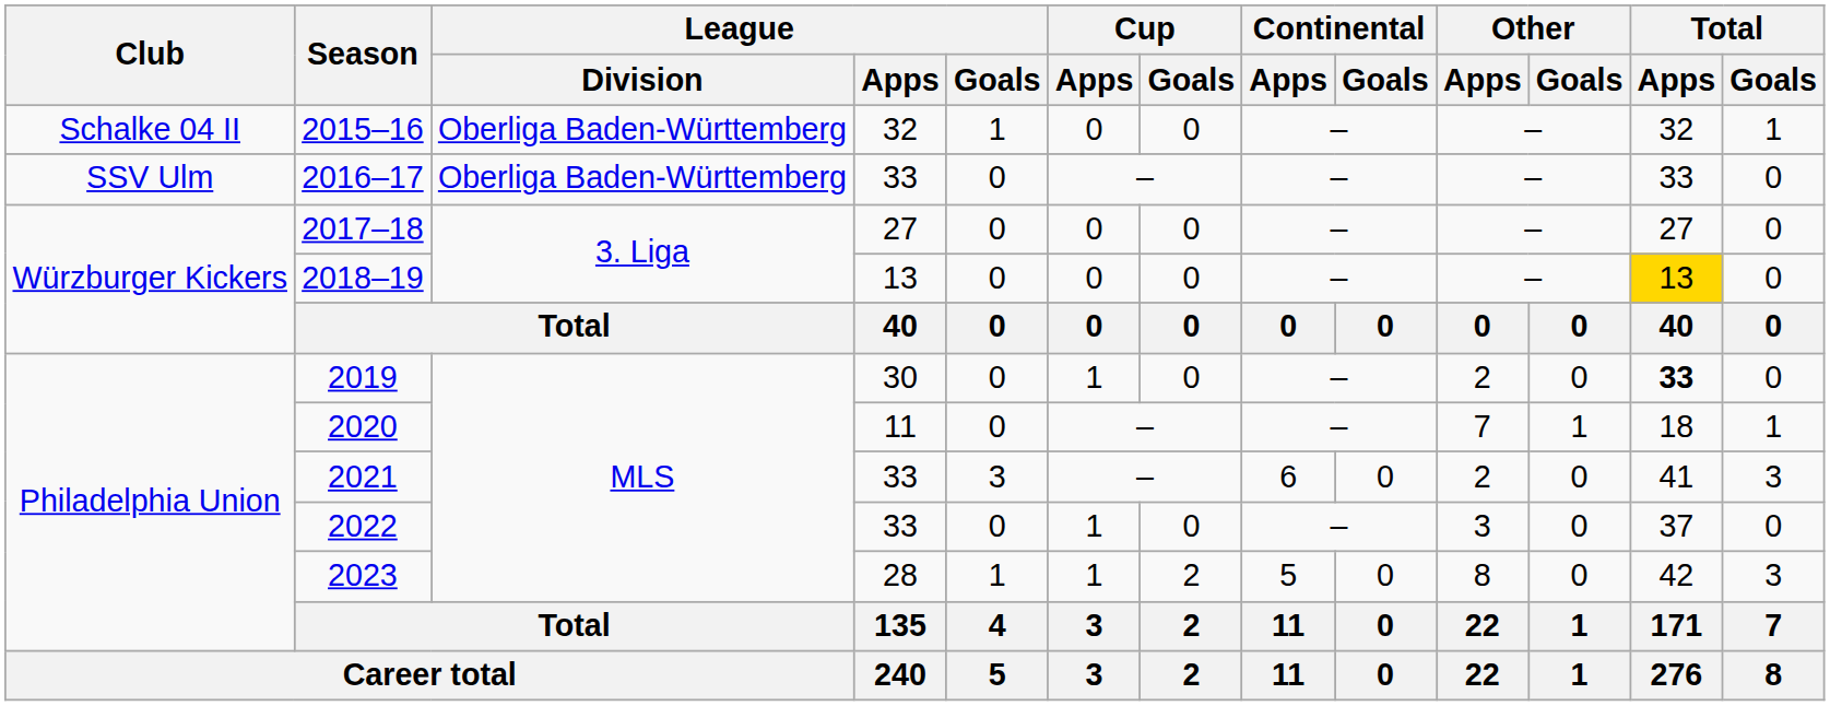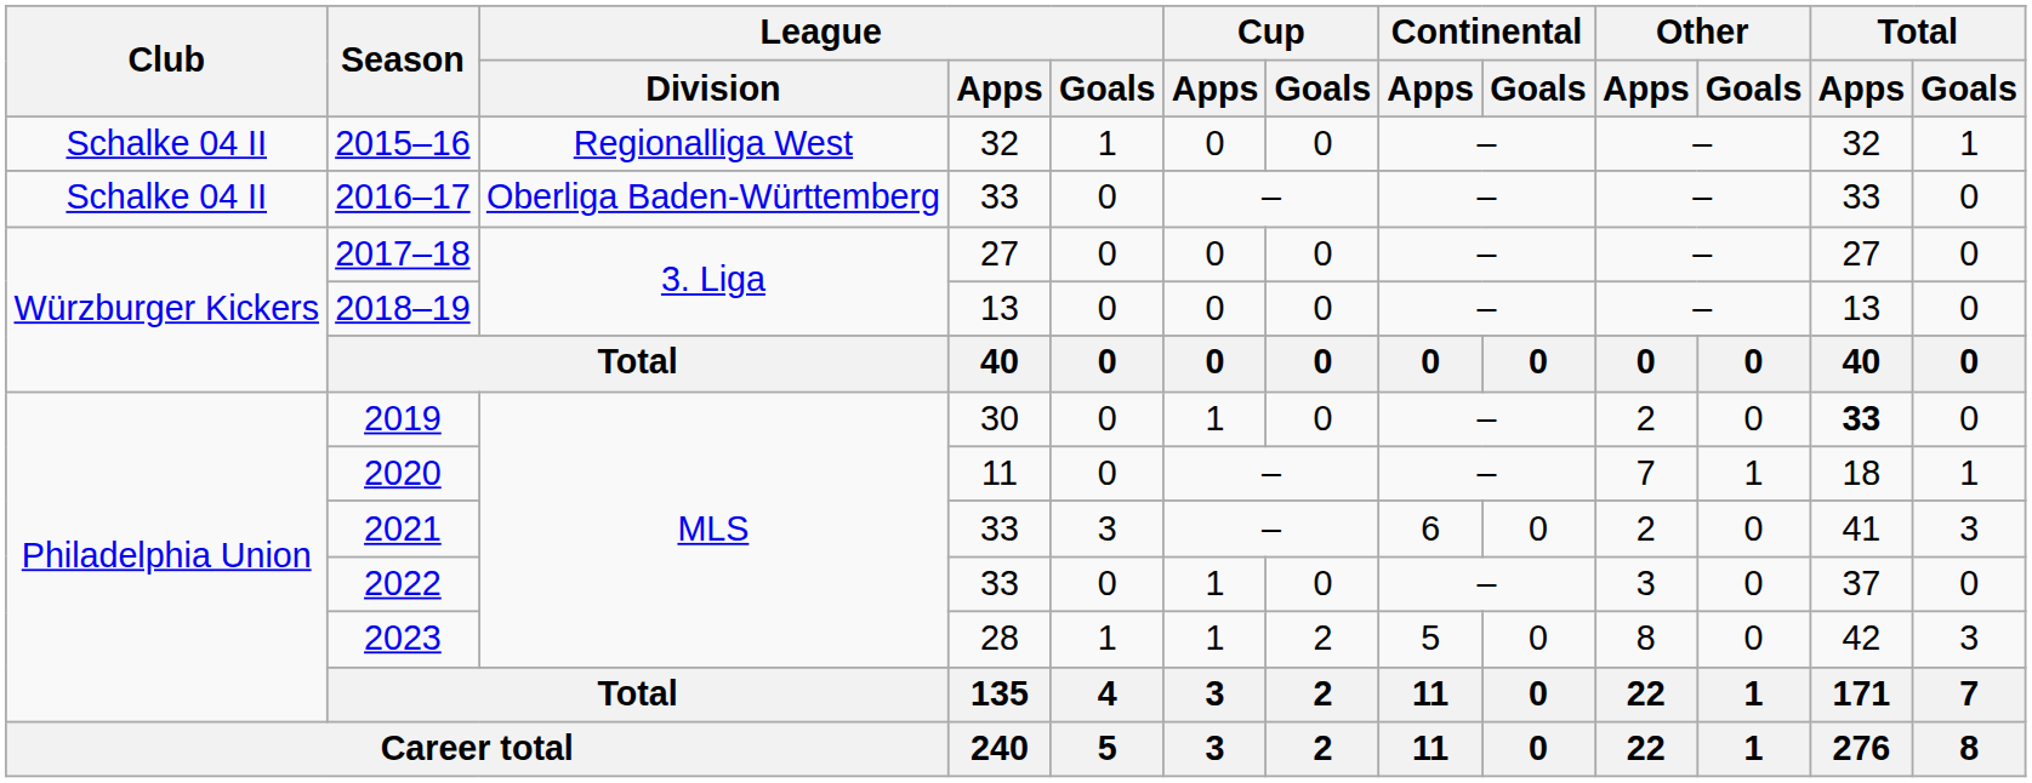 <table class="wikitable" style="text-align:center">
 <tr>
 <th rowspan="2">Club</th>
 <th rowspan="2">Season</th>
 <th colspan="3">League</th>
 <th colspan="2">Cup</th>
 <th colspan="2">Continental</th>
 <th colspan="2">Other</th>
 <th colspan="2">Total</th>
 </tr>
 <tr>
 <th>Division</th>
 <th>Apps</th>
 <th>Goals</th>
 <th>Apps</th>
 <th>Goals</th>
 <th>Apps</th>
 <th>Goals</th>
 <th>Apps</th>
 <th>Goals</th>
 <th>Apps</th>
 <th>Goals</th>
 </tr>
 <tr>
 <td><a href='#'>Schalke 04 II</a></td>
 <td><a href='#'>2015–16</a></td>
-<td><a href='#'>Oberliga Baden-Württemberg</a></td>
+<td><a href='#'>Regionalliga West</a></td>
 <td>32</td>
 <td>1</td>
 <td>0</td>
 <td>0</td>
 <td colspan="2">–</td>
 <td colspan="2">–</td>
 <td>32</td>
 <td>1</td>
 </tr>
 <tr>
-<td><a href='#'>SSV Ulm</a></td>
+<td><a href='#'>Schalke 04 II</a></td>
 <td><a href='#'>2016–17</a></td>
 <td><a href='#'>Oberliga Baden-Württemberg</a></td>
 <td>33</td>
 <td>0</td>
 <td colspan="2">–</td>
 <td colspan="2">–</td>
 <td colspan="2">–</td>
 <td>33</td>
 <td>0</td>
 </tr>
 <tr>
 <td rowspan="3"><a href='#'>Würzburger Kickers</a></td>
 <td><a href='#'>2017–18</a></td>
 <td rowspan="2"><a href='#'>3. Liga</a></td>
 <td>27</td>
 <td>0</td>
 <td>0</td>
 <td>0</td>
 <td colspan="2">–</td>
 <td colspan="2">–</td>
 <td>27</td>
 <td>0</td>
 </tr>
 <tr>
 <td><a href='#'>2018–19</a></td>
 <td>13</td>
 <td>0</td>
 <td>0</td>
 <td>0</td>
 <td colspan="2">–</td>
 <td colspan="2">–</td>
-<td style="background: gold;">13</td>
+<td>13</td>
 <td>0</td>
 </tr>
 <tr>
 <th colspan="2">Total</th>
 <th>40</th>
 <th>0</th>
 <th>0</th>
 <th>0</th>
 <th>0</th>
 <th>0</th>
 <th>0</th>
 <th>0</th>
 <th>40</th>
 <th>0</th>
 </tr>
 <tr>
 <td rowspan="6"><a href='#'>Philadelphia Union</a></td>
 <td><a href='#'>2019</a></td>
 <td rowspan="5"><a href='#'>MLS</a></td>
 <td>30</td>
 <td>0</td>
 <td>1</td>
 <td>0</td>
 <td colspan="2">–</td>
 <td>2</td>
 <td>0</td>
 <td><strong>33</strong></td>
 <td>0</td>
 </tr>
 <tr>
 <td><a href='#'>2020</a></td>
 <td>11</td>
 <td>0</td>
 <td colspan="2">–</td>
 <td colspan="2">–</td>
 <td>7</td>
 <td>1</td>
 <td>18</td>
 <td>1</td>
 </tr>
 <tr>
 <td><a href='#'>2021</a></td>
 <td>33</td>
 <td>3</td>
 <td colspan="2">–</td>
 <td>6</td>
 <td>0</td>
 <td>2</td>
 <td>0</td>
 <td>41</td>
 <td>3</td>
 </tr>
 <tr>
 <td><a href='#'>2022</a></td>
 <td>33</td>
 <td>0</td>
 <td>1</td>
 <td>0</td>
 <td colspan="2">–</td>
 <td>3</td>
 <td>0</td>
 <td>37</td>
 <td>0</td>
 </tr>
 <tr>
 <td><a href='#'>2023</a></td>
 <td>28</td>
 <td>1</td>
 <td>1</td>
 <td>2</td>
 <td>5</td>
 <td>0</td>
 <td>8</td>
 <td>0</td>
 <td>42</td>
 <td>3</td>
 </tr>
 <tr>
 <th colspan="2">Total</th>
 <th>135</th>
 <th>4</th>
 <th>3</th>
 <th>2</th>
 <th>11</th>
 <th>0</th>
 <th>22</th>
 <th>1</th>
 <th>171</th>
 <th>7</th>
 </tr>
 <tr>
 <th colspan="3">Career total</th>
 <th>240</th>
 <th>5</th>
 <th>3</th>
 <th>2</th>
 <th>11</th>
 <th>0</th>
 <th>22</th>
 <th>1</th>
 <th>276</th>
 <th>8</th>
 </tr>
 </table>
